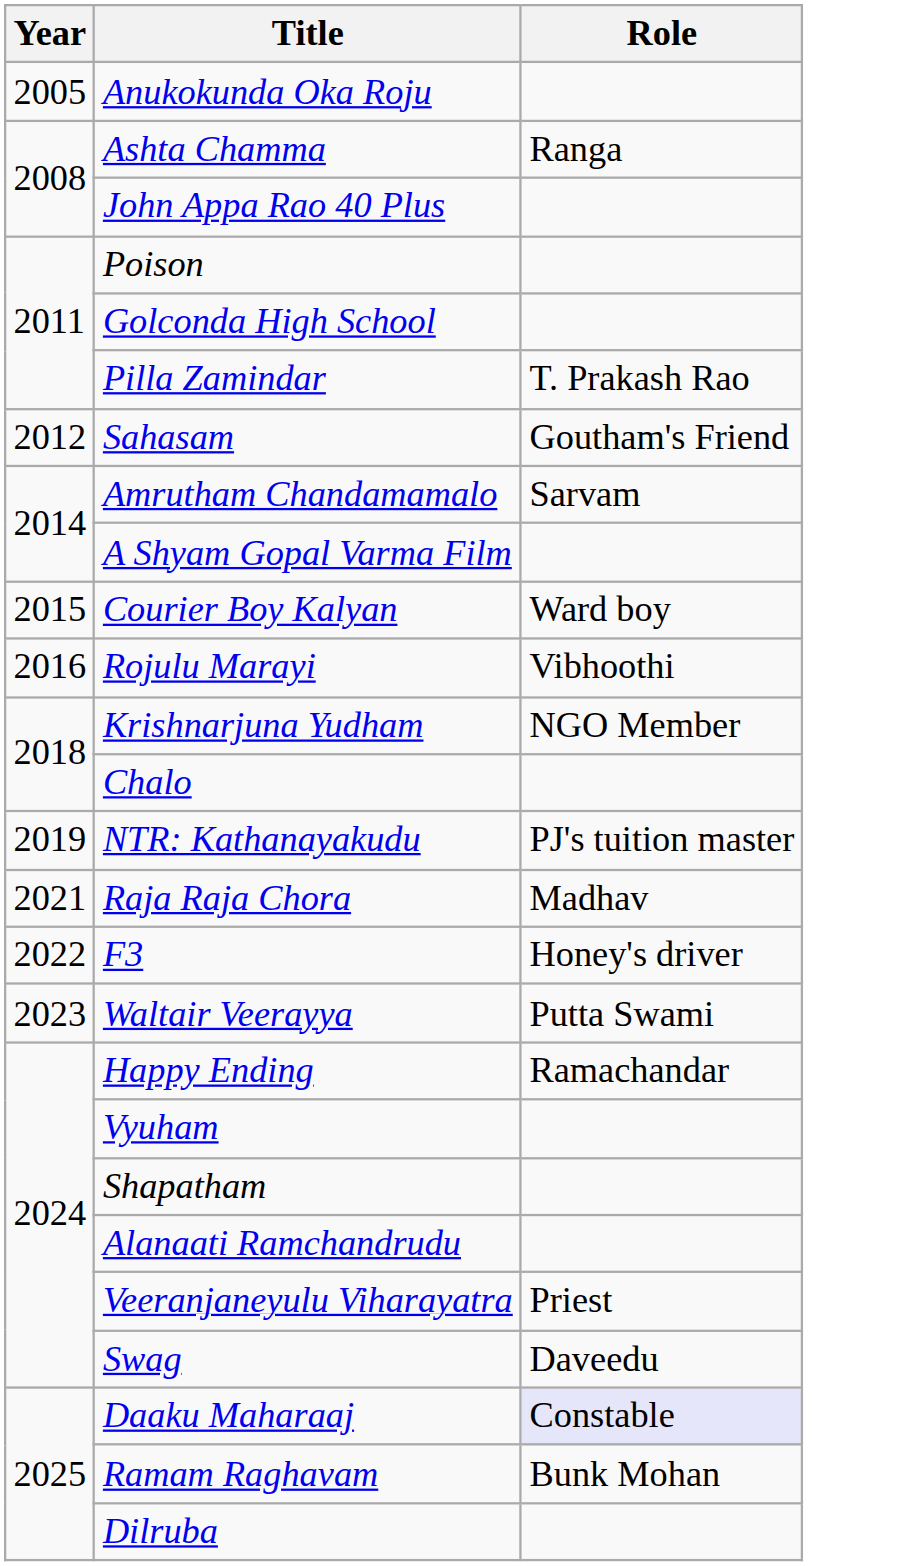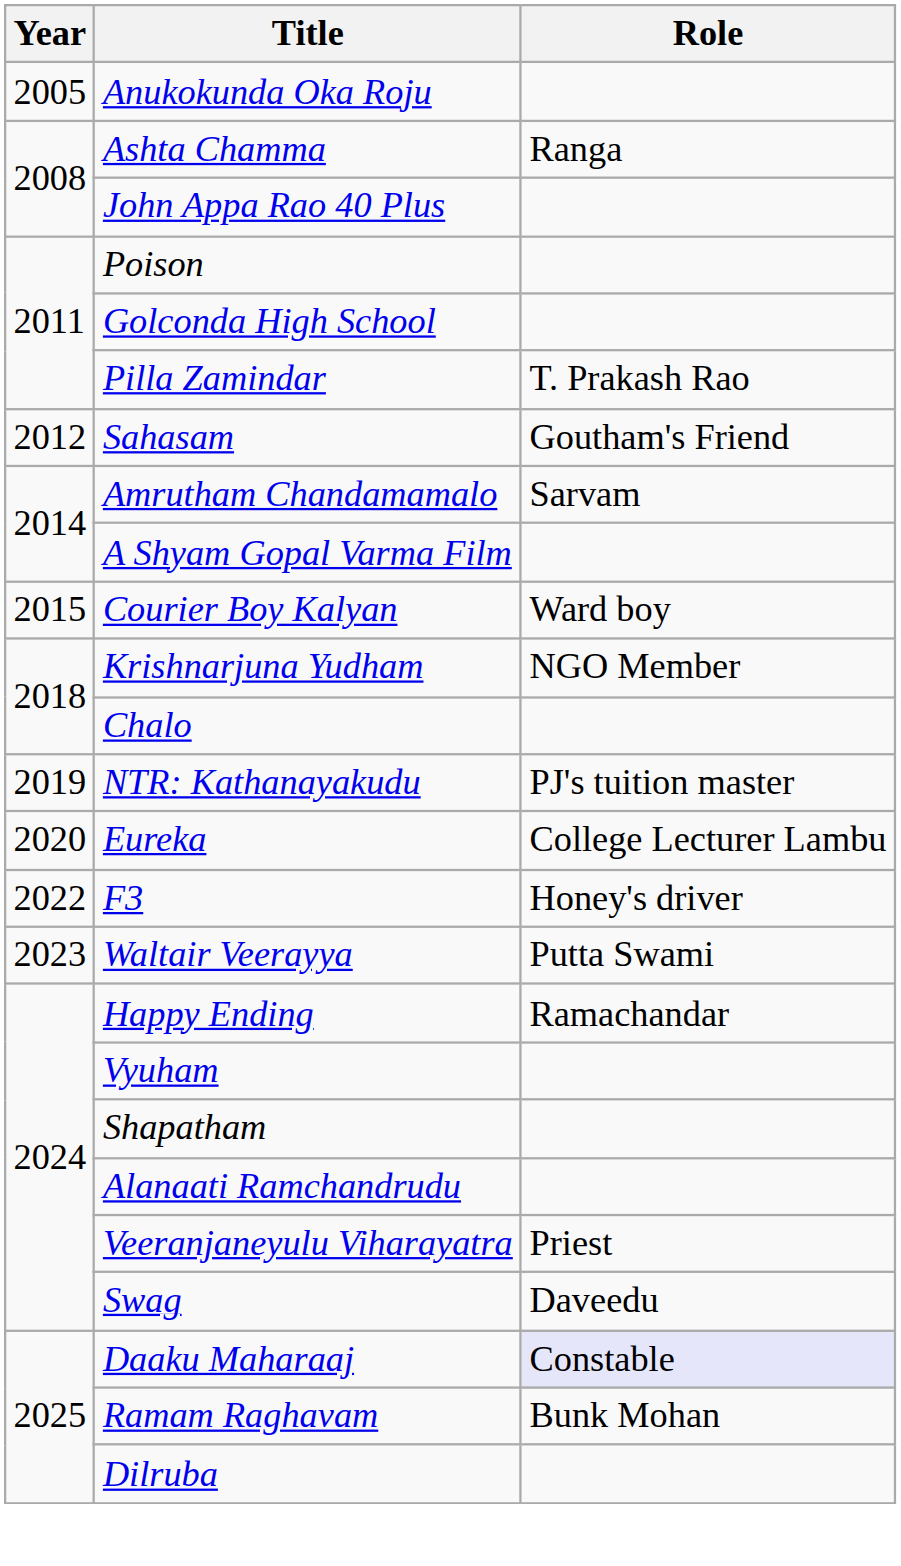 <table class="wikitable sortable">
 <tr>
 <th>Year</th>
 <th>Title</th>
 <th>Role</th>
 </tr>
 <tr>
 <td>2005</td>
 <td><em><a href='#'>Anukokunda Oka Roju</a></em></td>
 <td></td>
 </tr>
 <tr>
 <td rowspan="2">2008</td>
 <td><em><a href='#'>Ashta Chamma</a></em></td>
 <td>Ranga</td>
 </tr>
 <tr>
 <td><em><a href='#'>John Appa Rao 40 Plus</a></em></td>
 <td></td>
 </tr>
 <tr>
 <td rowspan="3">2011</td>
 <td><em>Poison</em></td>
 <td></td>
 </tr>
 <tr>
 <td><em><a href='#'>Golconda High School</a></em></td>
 <td></td>
 </tr>
 <tr>
 <td><em><a href='#'>Pilla Zamindar</a></em></td>
 <td>T. Prakash Rao</td>
 </tr>
 <tr>
 <td>2012</td>
 <td><em><a href='#'>Sahasam</a></em></td>
 <td>Goutham's Friend</td>
 </tr>
 <tr>
 <td rowspan="2">2014</td>
 <td><em><a href='#'>Amrutham Chandamamalo</a></em></td>
 <td>Sarvam</td>
 </tr>
 <tr>
 <td><em><a href='#'>A Shyam Gopal Varma Film</a></em></td>
 <td></td>
 </tr>
 <tr>
 <td>2015</td>
 <td><em><a href='#'>Courier Boy Kalyan</a></em></td>
 <td>Ward boy</td>
 </tr>
 <tr>
-<td>2016</td>
-<td><a href='#'><em>Rojulu Marayi</em></a></td>
-<td>Vibhoothi</td>
-</tr>
-<tr>
 <td rowspan="2">2018</td>
 <td><em><a href='#'>Krishnarjuna Yudham</a></em></td>
 <td>NGO Member</td>
 </tr>
 <tr>
 <td><em><a href='#'>Chalo</a></em></td>
 <td></td>
 </tr>
 <tr>
 <td>2019</td>
 <td><em><a href='#'>NTR: Kathanayakudu</a></em></td>
 <td>PJ's tuition master</td>
 </tr>
 <tr>
-<td>2021</td>
-<td><em><a href='#'>Raja Raja Chora</a></em></td>
-<td>Madhav</td>
+<td>2020</td>
+<td><em><a href='#'>Eureka</a></em></td>
+<td>College Lecturer Lambu</td>
 </tr>
 <tr>
 <td>2022</td>
 <td><em><a href='#'>F3</a></em></td>
 <td>Honey's driver</td>
 </tr>
 <tr>
 <td>2023</td>
 <td><em><a href='#'>Waltair Veerayya</a></em></td>
 <td>Putta Swami</td>
 </tr>
 <tr>
 <td rowspan="6">2024</td>
 <td><a href='#'><em>Happy Ending</em></a></td>
 <td>Ramachandar</td>
 </tr>
 <tr>
 <td><em><a href='#'>Vyuham</a></em></td>
 <td></td>
 </tr>
 <tr>
 <td><em>Shapatham</em></td>
 <td></td>
 </tr>
 <tr>
 <td><em><a href='#'>Alanaati Ramchandrudu</a></em></td>
 <td></td>
 </tr>
 <tr>
 <td><em><a href='#'>Veeranjaneyulu Viharayatra</a></em></td>
 <td>Priest</td>
 </tr>
 <tr>
 <td><a href='#'><em>Swag</em></a></td>
 <td>Daveedu</td>
 </tr>
 <tr>
 <td rowspan="3">2025</td>
 <td><em><a href='#'>Daaku Maharaaj</a></em></td>
 <td style="background: lavender;">Constable</td>
 </tr>
 <tr>
 <td><a href='#'><em>Ramam Raghavam</em></a></td>
 <td>Bunk Mohan</td>
 </tr>
 <tr>
 <td><em><a href='#'>Dilruba</a></em></td>
 <td></td>
 </tr>
 </table>
